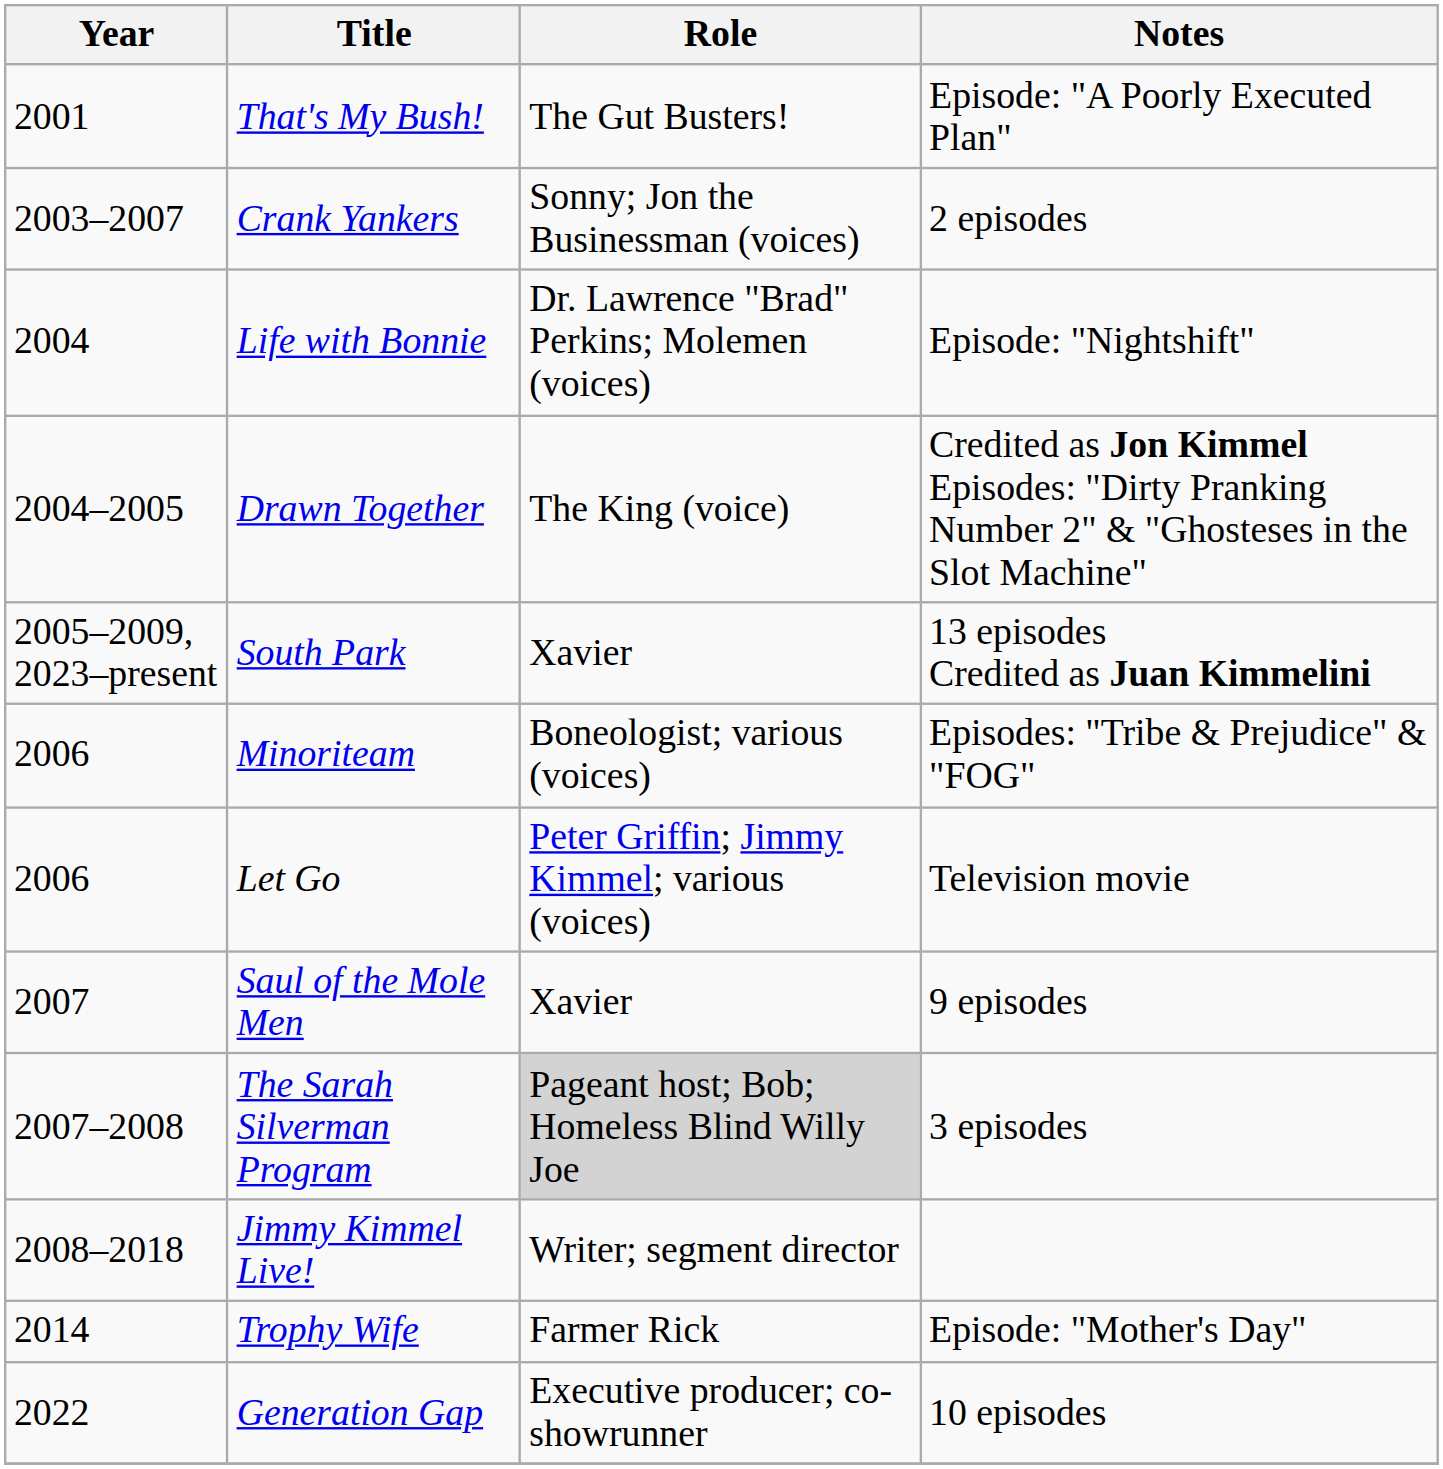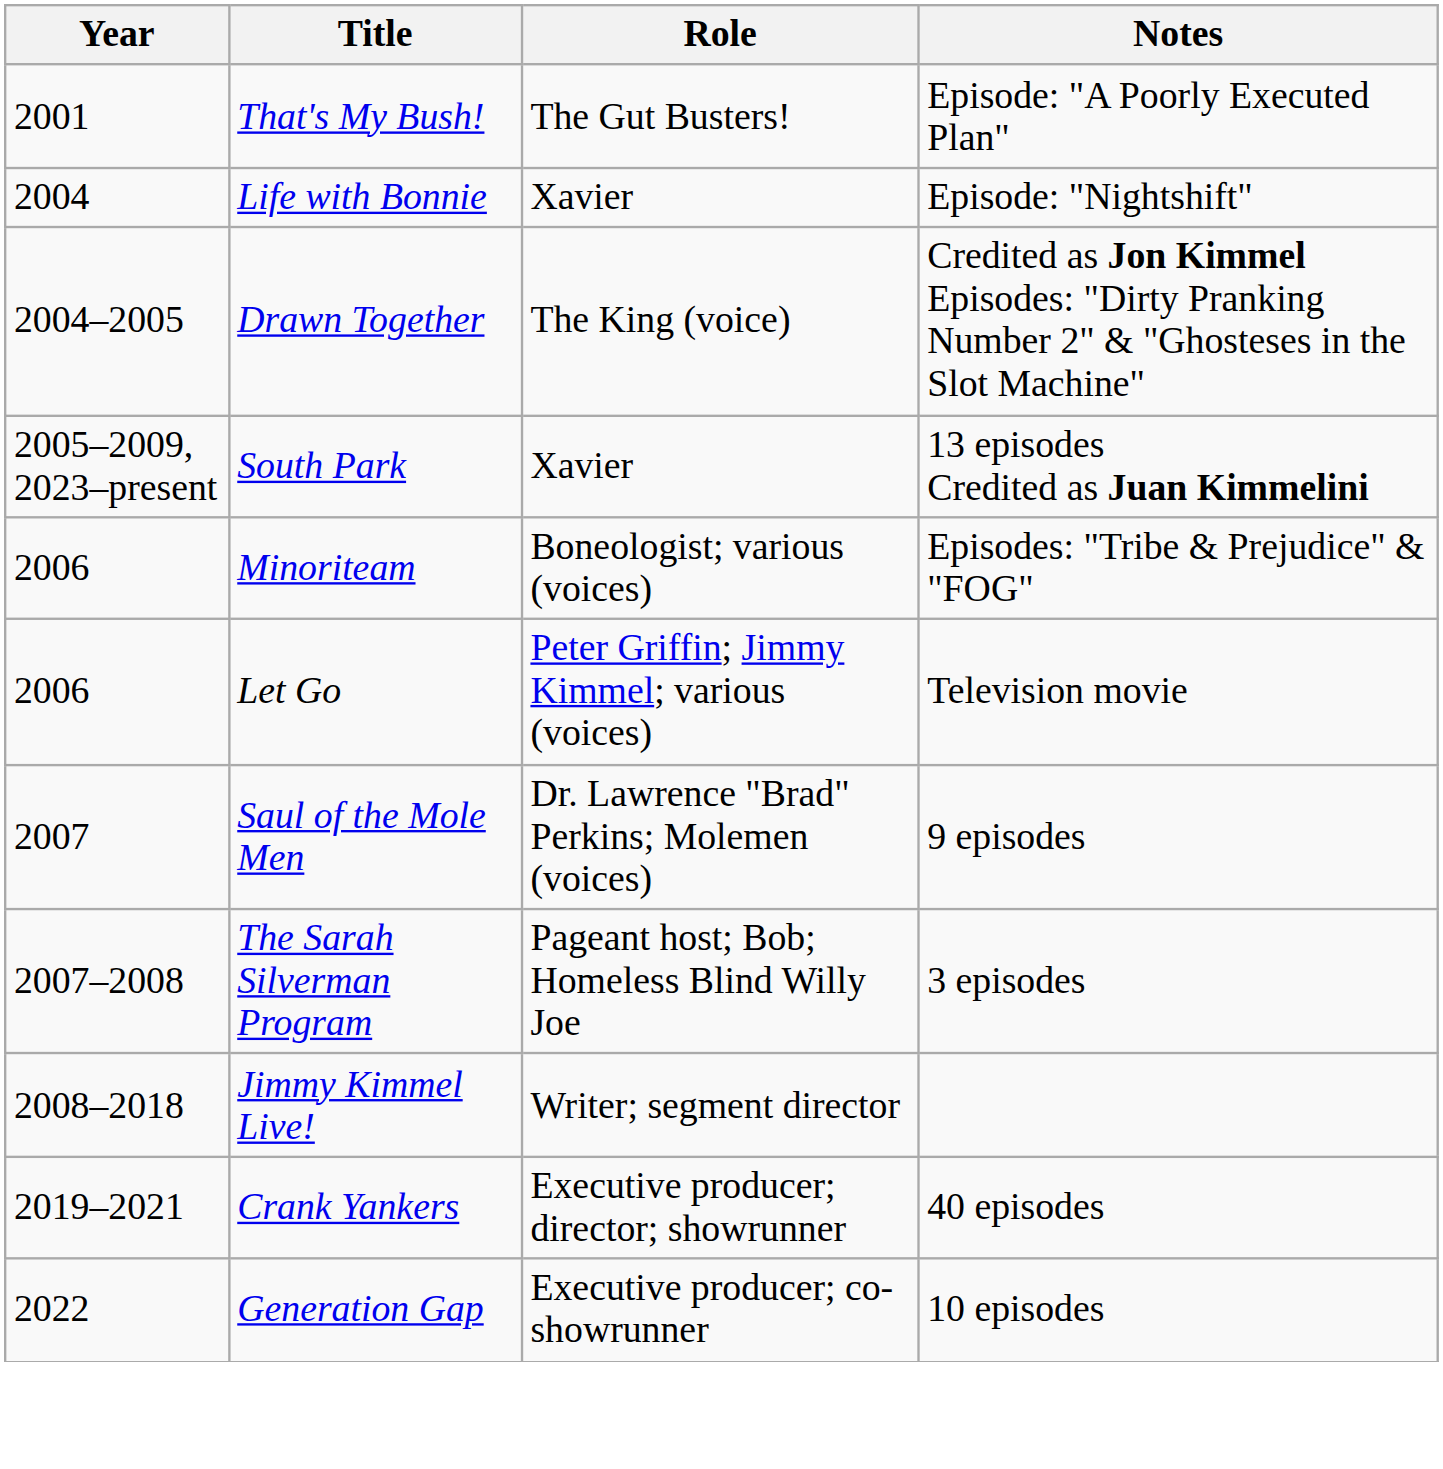 <table class="wikitable sortable">
 <tr>
 <th>Year</th>
 <th>Title</th>
 <th>Role</th>
 <th>Notes</th>
 </tr>
 <tr>
 <td>2001</td>
 <td><em><a href='#'>That's My Bush!</a></em></td>
 <td>The Gut Busters!</td>
 <td>Episode: "A Poorly Executed Plan"</td>
 </tr>
 <tr>
-<td>2003–2007</td>
-<td><em><a href='#'>Crank Yankers</a></em></td>
-<td>Sonny; Jon the Businessman (voices)</td>
-<td>2 episodes</td>
-</tr>
-<tr>
 <td>2004</td>
 <td><em><a href='#'>Life with Bonnie</a></em></td>
-<td>Dr. Lawrence "Brad" Perkins; Molemen (voices)</td>
+<td>Xavier</td>
 <td>Episode: "Nightshift"</td>
 </tr>
 <tr>
 <td>2004–2005</td>
 <td><em><a href='#'>Drawn Together</a></em></td>
 <td>The King (voice)</td>
 <td>Credited as <strong>Jon Kimmel</strong><br>Episodes: "Dirty Pranking Number 2" & "Ghosteses in the Slot Machine"</td>
 </tr>
 <tr>
 <td>2005–2009, 2023–present</td>
 <td><em><a href='#'>South Park</a></em></td>
 <td>Xavier</td>
 <td>13 episodes<br>Credited as <strong>Juan Kimmelini</strong></td>
 </tr>
 <tr>
 <td>2006</td>
 <td><em><a href='#'>Minoriteam</a></em></td>
 <td>Boneologist; various (voices)</td>
 <td>Episodes: "Tribe & Prejudice" & "FOG"</td>
 </tr>
 <tr>
 <td>2006</td>
 <td><em>Let Go</em></td>
 <td><a href='#'>Peter Griffin</a>; <a href='#'>Jimmy Kimmel</a>; various (voices)</td>
 <td>Television movie</td>
 </tr>
 <tr>
 <td>2007</td>
 <td><em><a href='#'>Saul of the Mole Men</a></em></td>
-<td>Xavier</td>
+<td>Dr. Lawrence "Brad" Perkins; Molemen (voices)</td>
 <td>9 episodes</td>
 </tr>
 <tr>
 <td>2007–2008</td>
 <td><em><a href='#'>The Sarah Silverman Program</a></em></td>
-<td style="background: lightgrey;">Pageant host; Bob; Homeless Blind Willy Joe</td>
+<td>Pageant host; Bob; Homeless Blind Willy Joe</td>
 <td>3 episodes</td>
 </tr>
 <tr>
 <td>2008–2018</td>
 <td><em><a href='#'>Jimmy Kimmel Live!</a></em></td>
 <td>Writer; segment director</td>
 </tr>
 <tr>
-<td>2014</td>
-<td><em><a href='#'>Trophy Wife</a></em></td>
-<td>Farmer Rick</td>
-<td>Episode: "Mother's Day"</td>
+<td>2019–2021</td>
+<td><em><a href='#'>Crank Yankers</a></em></td>
+<td>Executive producer; director; showrunner</td>
+<td>40 episodes</td>
 </tr>
 <tr>
 <td>2022</td>
 <td><em><a href='#'>Generation Gap</a></em></td>
 <td>Executive producer; co-showrunner</td>
 <td>10 episodes</td>
 </tr>
 <tr>
 </tr>
 </table>
